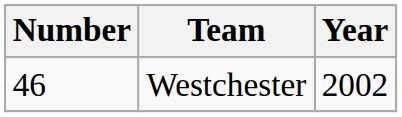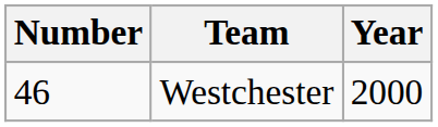 <table class="wikitable">
 <tr>
 <th>Number</th>
 <th>Team</th>
 <th>Year</th>
 </tr>
 <tr>
 <td>46</td>
 <td>Westchester</td>
-<td>2002</td>
+<td>2000</td>
 </tr>
 </table>
